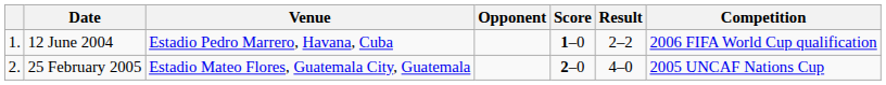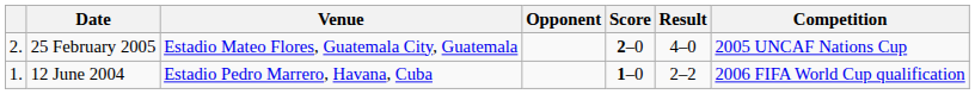 <table class="wikitable">
 <tr>
 <th></th>
 <th>Date</th>
 <th>Venue</th>
 <th>Opponent</th>
 <th>Score</th>
 <th>Result</th>
 <th>Competition</th>
 </tr>
 <tr>
+<td align="center">2.</td>
+<td>25 February 2005</td>
+<td><a href='#'>Estadio Mateo Flores</a>, <a href='#'>Guatemala City</a>, <a href='#'>Guatemala</a></td>
+<td></td>
+<td align="center"><strong>2</strong>–0</td>
+<td align="center">4–0</td>
+<td><a href='#'>2005 UNCAF Nations Cup</a></td>
+</tr>
+<tr>
 <td align="center">1.</td>
 <td>12 June 2004</td>
 <td><a href='#'>Estadio Pedro Marrero</a>, <a href='#'>Havana</a>, <a href='#'>Cuba</a></td>
 <td></td>
 <td align="center"><strong>1</strong>–0</td>
 <td align="center">2–2</td>
 <td><a href='#'>2006 FIFA World Cup qualification</a></td>
 </tr>
-<tr>
-<td align="center">2.</td>
-<td>25 February 2005</td>
-<td><a href='#'>Estadio Mateo Flores</a>, <a href='#'>Guatemala City</a>, <a href='#'>Guatemala</a></td>
-<td></td>
-<td align="center"><strong>2</strong>–0</td>
-<td align="center">4–0</td>
-<td><a href='#'>2005 UNCAF Nations Cup</a></td>
-</tr>
 </table>
